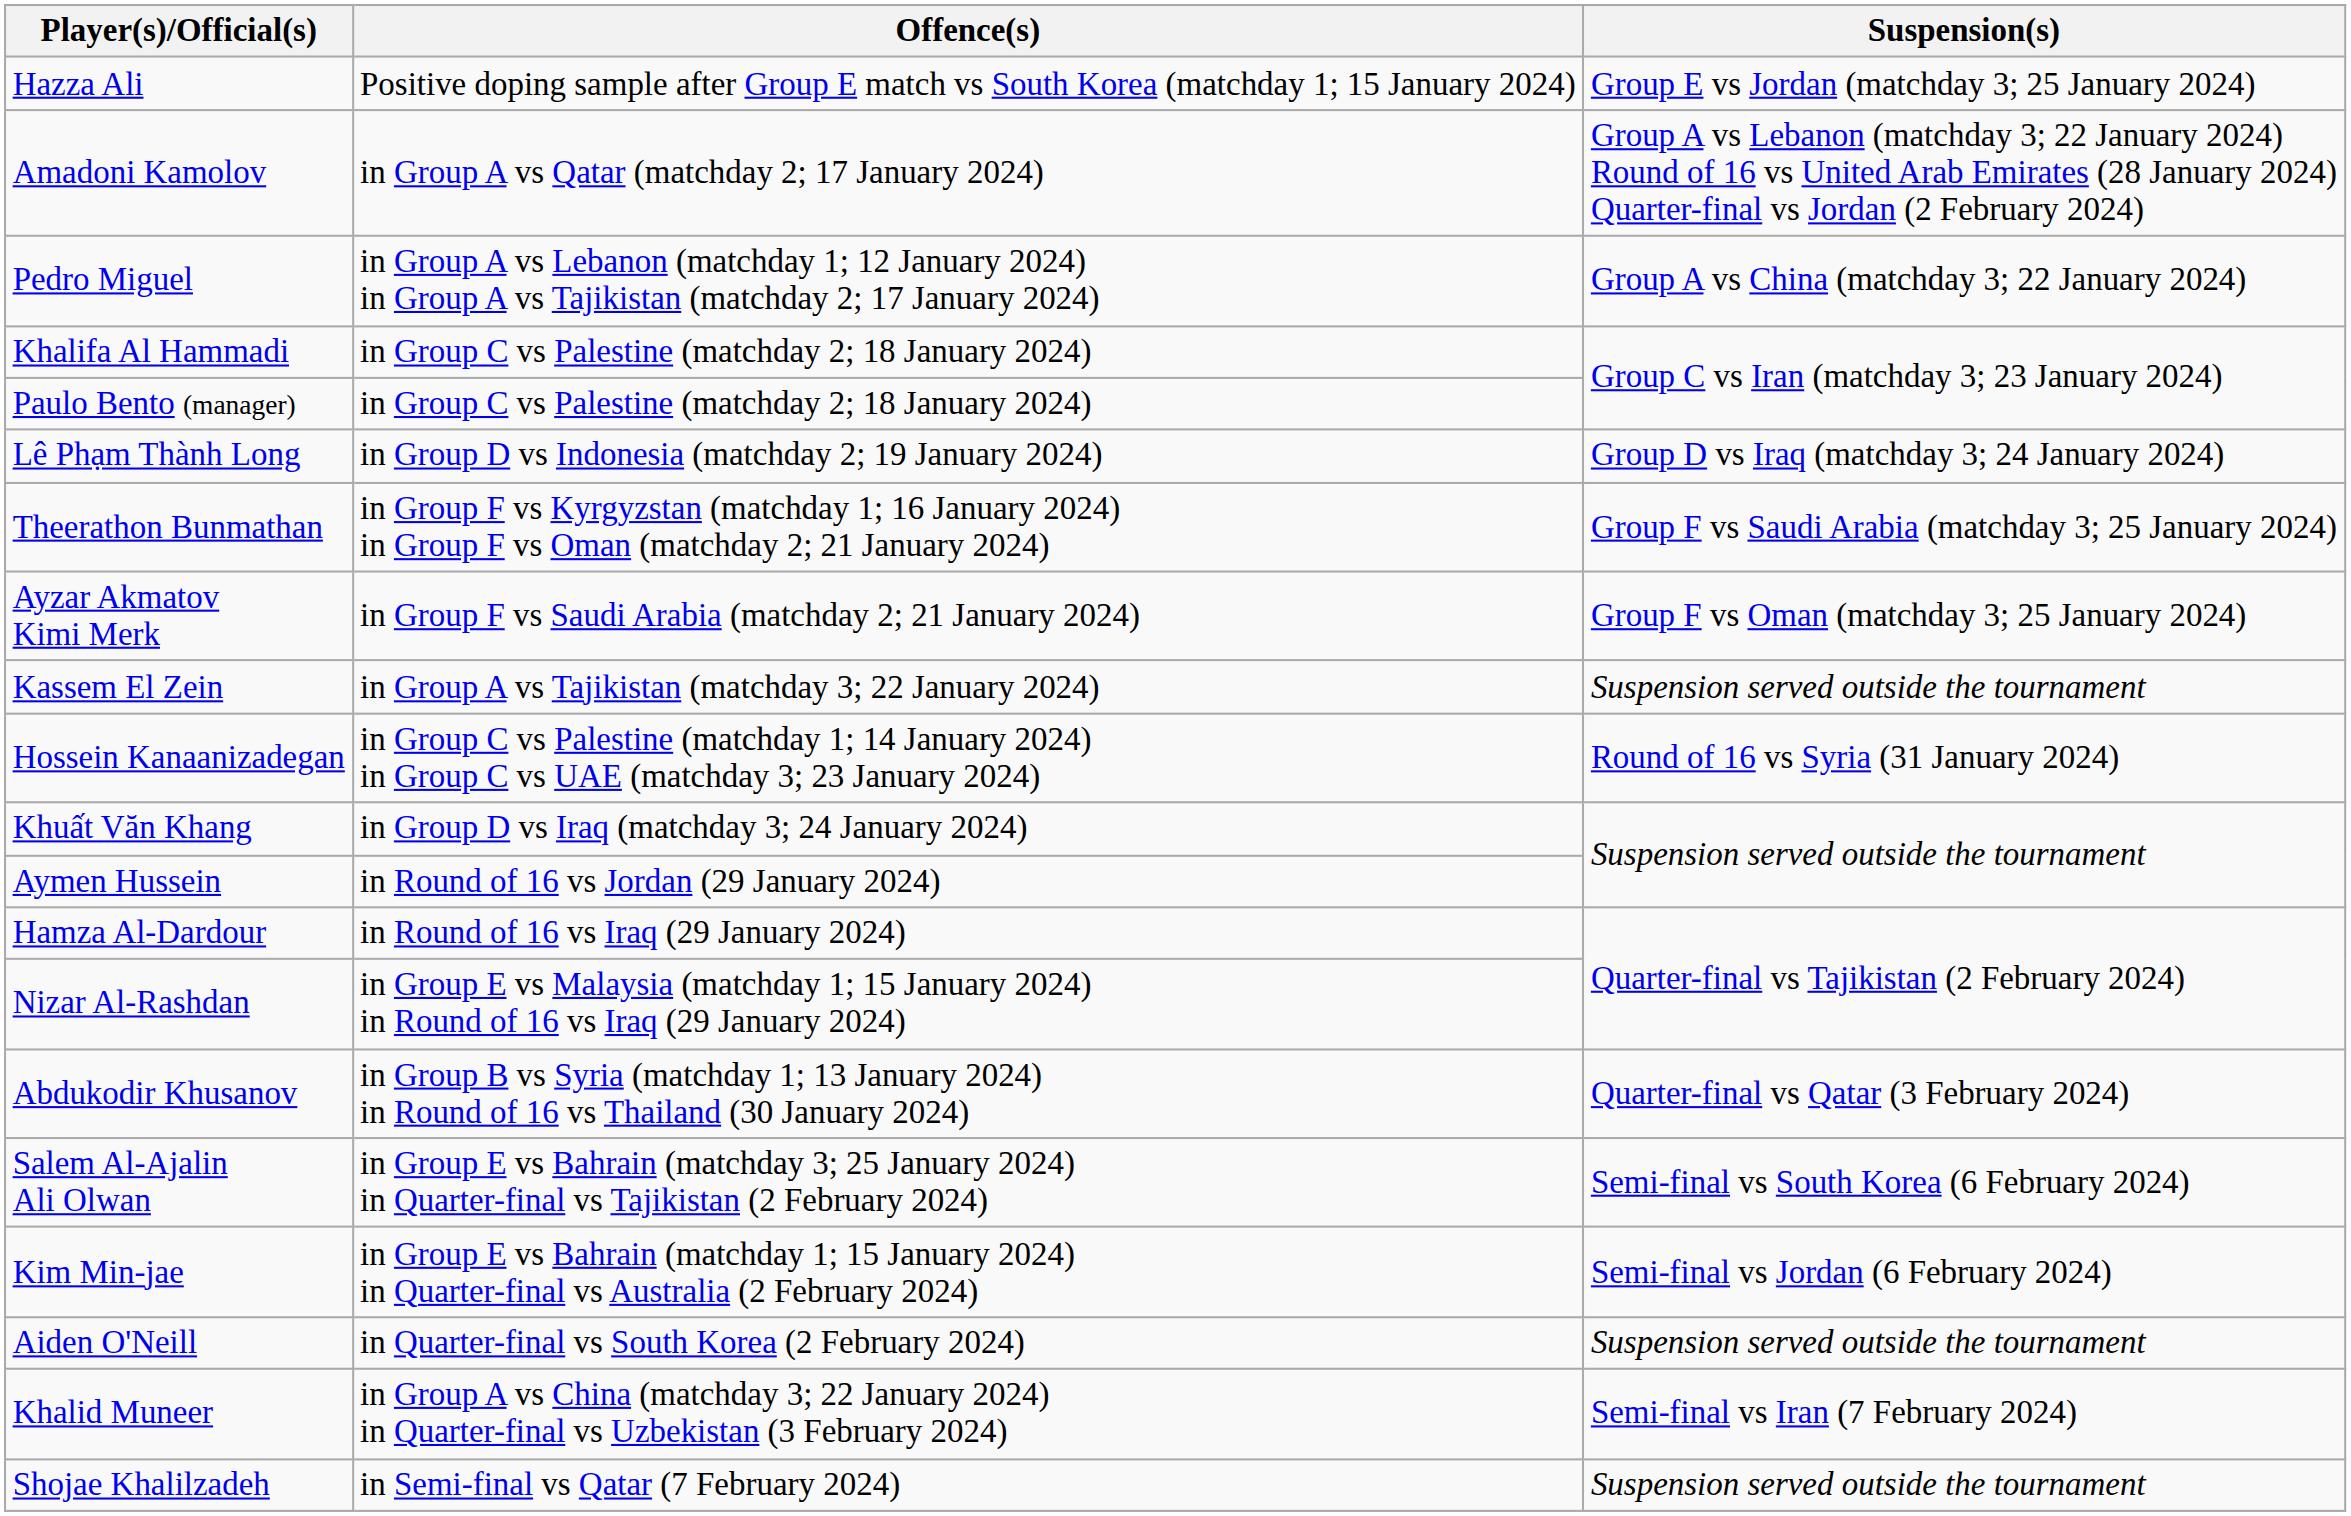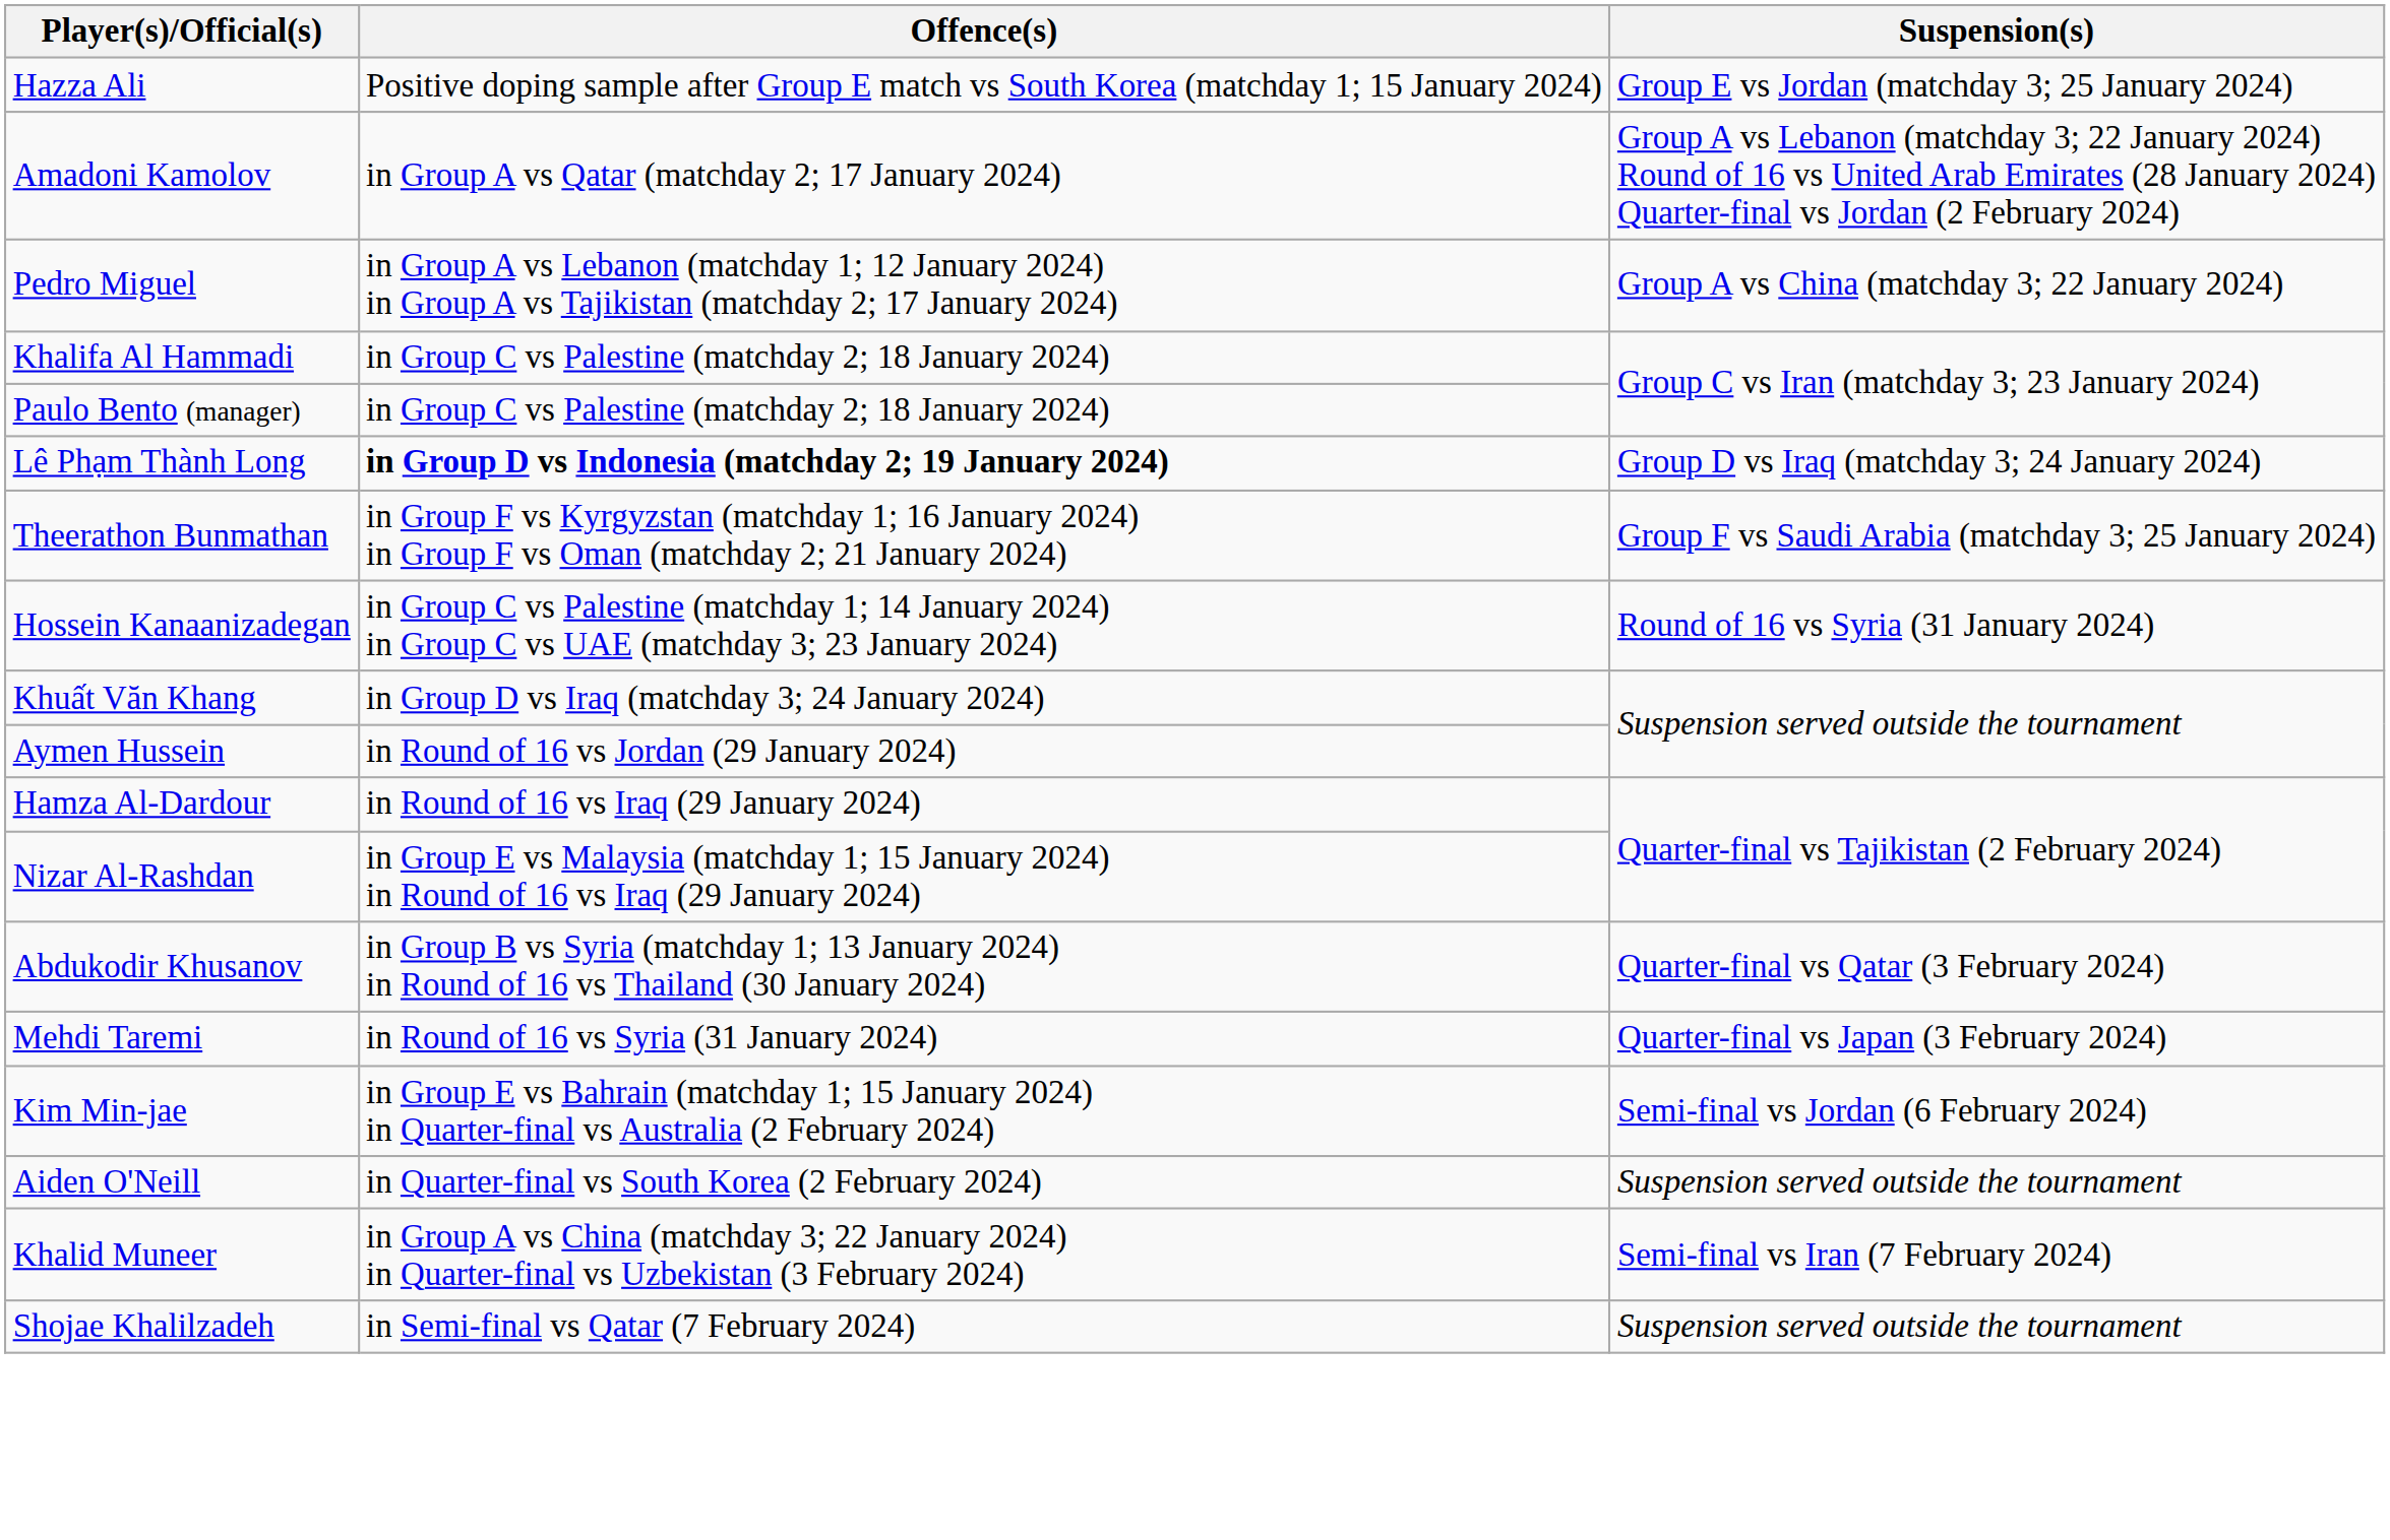 <table class="wikitable sortable plainrowheaders">
 <tr>
 <th>Player(s)/Official(s)</th>
 <th>Offence(s)</th>
 <th>Suspension(s)</th>
 </tr>
 <tr>
 <td> <a href='#'>Hazza Ali</a></td>
 <td>Positive doping sample after <a href='#'>Group E</a> match vs <a href='#'>South Korea</a> (matchday 1; 15 January 2024)</td>
 <td><a href='#'>Group E</a> vs <a href='#'>Jordan</a> (matchday 3; 25 January 2024)</td>
 </tr>
 <tr>
 <td> <a href='#'>Amadoni Kamolov</a></td>
 <td> in <a href='#'>Group A</a> vs <a href='#'>Qatar</a> (matchday 2; 17 January 2024)</td>
 <td><a href='#'>Group A</a> vs <a href='#'>Lebanon</a> (matchday 3; 22 January 2024)<br><a href='#'>Round of 16</a> vs <a href='#'>United Arab Emirates</a> (28 January 2024)<br><a href='#'>Quarter-final</a> vs <a href='#'>Jordan</a> (2 February 2024)</td>
 </tr>
 <tr>
 <td> <a href='#'>Pedro Miguel</a></td>
 <td> in <a href='#'>Group A</a> vs <a href='#'>Lebanon</a> (matchday 1; 12 January 2024)<br> in <a href='#'>Group A</a> vs <a href='#'>Tajikistan</a> (matchday 2; 17 January 2024)</td>
 <td><a href='#'>Group A</a> vs <a href='#'>China</a> (matchday 3; 22 January 2024)</td>
 </tr>
 <tr>
 <td> <a href='#'>Khalifa Al Hammadi</a></td>
 <td> in <a href='#'>Group C</a> vs <a href='#'>Palestine</a> (matchday 2; 18 January 2024)</td>
 <td rowspan="2"><a href='#'>Group C</a> vs <a href='#'>Iran</a> (matchday 3; 23 January 2024)</td>
 </tr>
 <tr>
 <td> <a href='#'>Paulo Bento</a> <small>(manager)</small></td>
 <td> in <a href='#'>Group C</a> vs <a href='#'>Palestine</a> (matchday 2; 18 January 2024)</td>
 </tr>
 <tr>
 <td> <a href='#'>Lê Phạm Thành Long</a></td>
-<td> in <a href='#'>Group D</a> vs <a href='#'>Indonesia</a> (matchday 2; 19 January 2024)</td>
+<td><strong> in <a href='#'>Group D</a> vs <a href='#'>Indonesia</a> (matchday 2; 19 January 2024)</strong></td>
 <td><a href='#'>Group D</a> vs <a href='#'>Iraq</a> (matchday 3; 24 January 2024)</td>
 </tr>
 <tr>
 <td> <a href='#'>Theerathon Bunmathan</a></td>
 <td> in <a href='#'>Group F</a> vs <a href='#'>Kyrgyzstan</a> (matchday 1; 16 January 2024)<br> in <a href='#'>Group F</a> vs <a href='#'>Oman</a> (matchday 2; 21 January 2024)</td>
 <td><a href='#'>Group F</a> vs <a href='#'>Saudi Arabia</a> (matchday 3; 25 January 2024)</td>
-</tr>
-<tr>
-<td> <a href='#'>Ayzar Akmatov</a><br> <a href='#'>Kimi Merk</a></td>
-<td> in <a href='#'>Group F</a> vs <a href='#'>Saudi Arabia</a> (matchday 2; 21 January 2024)</td>
-<td><a href='#'>Group F</a> vs <a href='#'>Oman</a> (matchday 3; 25 January 2024)</td>
-</tr>
-<tr>
-<td> <a href='#'>Kassem El Zein</a></td>
-<td> in <a href='#'>Group A</a> vs <a href='#'>Tajikistan</a> (matchday 3; 22 January 2024)</td>
-<td><em>Suspension served outside the tournament</em></td>
 </tr>
 <tr>
 <td> <a href='#'>Hossein Kanaanizadegan</a></td>
 <td> in <a href='#'>Group C</a> vs <a href='#'>Palestine</a> (matchday 1; 14 January 2024)<br> in <a href='#'>Group C</a> vs <a href='#'>UAE</a> (matchday 3; 23 January 2024)</td>
 <td><a href='#'>Round of 16</a> vs <a href='#'>Syria</a> (31 January 2024)</td>
 </tr>
 <tr>
 <td> <a href='#'>Khuất Văn Khang</a></td>
 <td> in <a href='#'>Group D</a> vs <a href='#'>Iraq</a> (matchday 3; 24 January 2024)</td>
 <td rowspan="2"><em>Suspension served outside the tournament</em></td>
 </tr>
 <tr>
 <td> <a href='#'>Aymen Hussein</a></td>
 <td> in <a href='#'>Round of 16</a> vs <a href='#'>Jordan</a> (29 January 2024)</td>
 </tr>
 <tr>
 <td> <a href='#'>Hamza Al-Dardour</a></td>
 <td> in <a href='#'>Round of 16</a> vs <a href='#'>Iraq</a> (29 January 2024)</td>
 <td rowspan="2"><a href='#'>Quarter-final</a> vs <a href='#'>Tajikistan</a> (2 February 2024)</td>
 </tr>
 <tr>
 <td> <a href='#'>Nizar Al-Rashdan</a></td>
 <td> in <a href='#'>Group E</a> vs <a href='#'>Malaysia</a> (matchday 1; 15 January 2024)<br> in <a href='#'>Round of 16</a> vs <a href='#'>Iraq</a> (29 January 2024)</td>
 </tr>
 <tr>
 <td> <a href='#'>Abdukodir Khusanov</a></td>
 <td> in <a href='#'>Group B</a> vs <a href='#'>Syria</a> (matchday 1; 13 January 2024)<br> in <a href='#'>Round of 16</a> vs <a href='#'>Thailand</a> (30 January 2024)</td>
 <td><a href='#'>Quarter-final</a> vs <a href='#'>Qatar</a> (3 February 2024)</td>
 </tr>
 <tr>
-<td> <a href='#'>Salem Al-Ajalin</a><br> <a href='#'>Ali Olwan</a></td>
-<td> in <a href='#'>Group E</a> vs <a href='#'>Bahrain</a> (matchday 3; 25 January 2024)<br> in <a href='#'>Quarter-final</a> vs <a href='#'>Tajikistan</a> (2 February 2024)</td>
-<td><a href='#'>Semi-final</a> vs <a href='#'>South Korea</a> (6 February 2024)</td>
+<td> <a href='#'>Mehdi Taremi</a></td>
+<td> in <a href='#'>Round of 16</a> vs <a href='#'>Syria</a> (31 January 2024)</td>
+<td><a href='#'>Quarter-final</a> vs <a href='#'>Japan</a> (3 February 2024)</td>
 </tr>
 <tr>
 <td> <a href='#'>Kim Min-jae</a></td>
 <td> in <a href='#'>Group E</a> vs <a href='#'>Bahrain</a> (matchday 1; 15 January 2024)<br> in <a href='#'>Quarter-final</a> vs <a href='#'>Australia</a> (2 February 2024)</td>
 <td><a href='#'>Semi-final</a> vs <a href='#'>Jordan</a> (6 February 2024)</td>
 </tr>
 <tr>
 <td> <a href='#'>Aiden O'Neill</a></td>
 <td> in <a href='#'>Quarter-final</a> vs <a href='#'>South Korea</a> (2 February 2024)</td>
 <td><em>Suspension served outside the tournament</em></td>
 </tr>
 <tr>
 <td> <a href='#'>Khalid Muneer</a></td>
 <td> in <a href='#'>Group A</a> vs <a href='#'>China</a> (matchday 3; 22 January 2024)<br> in <a href='#'>Quarter-final</a> vs <a href='#'>Uzbekistan</a> (3 February 2024)</td>
 <td><a href='#'>Semi-final</a> vs <a href='#'>Iran</a> (7 February 2024)</td>
 </tr>
 <tr>
 <td> <a href='#'>Shojae Khalilzadeh</a></td>
 <td> in <a href='#'>Semi-final</a> vs <a href='#'>Qatar</a> (7 February 2024)</td>
 <td><em>Suspension served outside the tournament</em></td>
 </tr>
 </table>
